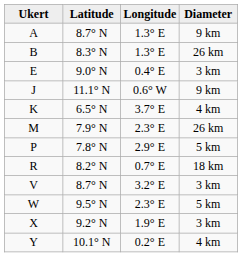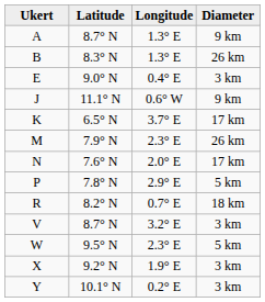 <table class="wikitable">
 <tr>
 <th width="25%" style="background:#eeeeee;">Ukert</th>
 <th width="25%" style="background:#eeeeee;">Latitude</th>
 <th width="25%" style="background:#eeeeee;">Longitude</th>
 <th width="25%" style="background:#eeeeee;">Diameter</th>
 </tr>
 <tr>
 <td align="center">A</td>
 <td align="center">8.7° N</td>
 <td align="center">1.3° E</td>
 <td align="center">9 km</td>
 </tr>
 <tr>
 <td align="center">B</td>
 <td align="center">8.3° N</td>
 <td align="center">1.3° E</td>
 <td align="center">26 km</td>
 </tr>
 <tr>
 <td align="center">E</td>
 <td align="center">9.0° N</td>
 <td align="center">0.4° E</td>
 <td align="center">3 km</td>
 </tr>
 <tr>
 <td align="center">J</td>
 <td align="center">11.1° N</td>
 <td align="center">0.6° W</td>
 <td align="center">9 km</td>
 </tr>
 <tr>
 <td align="center">K</td>
 <td align="center">6.5° N</td>
 <td align="center">3.7° E</td>
-<td align="center">4 km</td>
+<td align="center">17 km</td>
 </tr>
 <tr>
 <td align="center">M</td>
 <td align="center">7.9° N</td>
 <td align="center">2.3° E</td>
 <td align="center">26 km</td>
+</tr>
+<tr>
+<td align="center">N</td>
+<td align="center">7.6° N</td>
+<td align="center">2.0° E</td>
+<td align="center">17 km</td>
 </tr>
 <tr>
 <td align="center">P</td>
 <td align="center">7.8° N</td>
 <td align="center">2.9° E</td>
 <td align="center">5 km</td>
 </tr>
 <tr>
 <td align="center">R</td>
 <td align="center">8.2° N</td>
 <td align="center">0.7° E</td>
 <td align="center">18 km</td>
 </tr>
 <tr>
 <td align="center">V</td>
 <td align="center">8.7° N</td>
 <td align="center">3.2° E</td>
 <td align="center">3 km</td>
 </tr>
 <tr>
 <td align="center">W</td>
 <td align="center">9.5° N</td>
 <td align="center">2.3° E</td>
 <td align="center">5 km</td>
 </tr>
 <tr>
 <td align="center">X</td>
 <td align="center">9.2° N</td>
 <td align="center">1.9° E</td>
 <td align="center">3 km</td>
 </tr>
 <tr>
 <td align="center">Y</td>
 <td align="center">10.1° N</td>
 <td align="center">0.2° E</td>
-<td align="center">4 km</td>
+<td align="center">3 km</td>
 </tr>
 </table>
